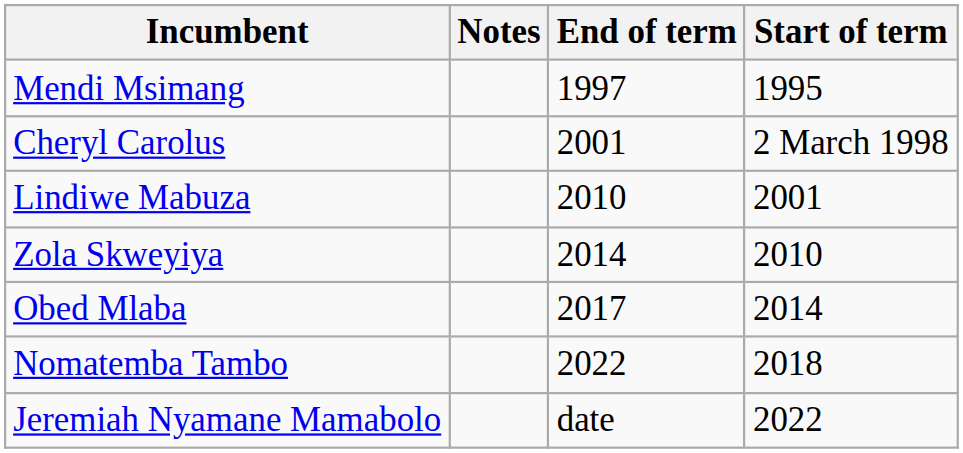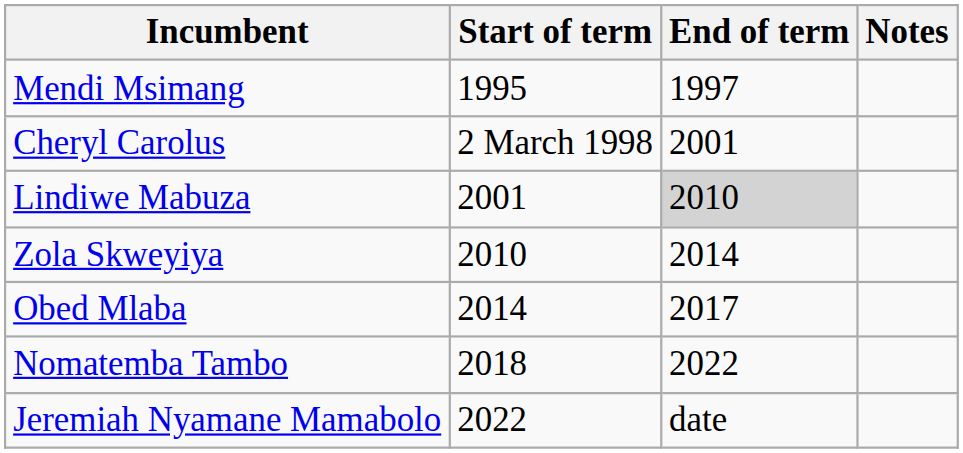 <table class="wikitable">
 <tr>
 <th>Incumbent</th>
+<th>Start of term</th>
+<th>End of term</th>
 <th>Notes</th>
-<th>End of term</th>
-<th>Start of term</th>
 </tr>
 <tr>
 <td><a href='#'>Mendi Msimang</a></td>
+<td>1995</td>
+<td>1997</td>
 <td></td>
-<td>1997</td>
-<td>1995</td>
 </tr>
 <tr>
 <td><a href='#'>Cheryl Carolus</a></td>
+<td>2 March 1998</td>
+<td>2001</td>
 <td></td>
-<td>2001</td>
-<td>2 March 1998</td>
 </tr>
 <tr>
 <td><a href='#'>Lindiwe Mabuza</a></td>
+<td>2001</td>
+<td style="background: lightgrey;">2010</td>
 <td></td>
-<td>2010</td>
-<td>2001</td>
 </tr>
 <tr>
 <td><a href='#'>Zola Skweyiya</a></td>
+<td>2010</td>
+<td>2014</td>
 <td></td>
-<td>2014</td>
-<td>2010</td>
 </tr>
 <tr>
 <td><a href='#'>Obed Mlaba</a></td>
+<td>2014</td>
+<td>2017</td>
 <td></td>
-<td>2017</td>
-<td>2014</td>
 </tr>
 <tr>
 <td><a href='#'>Nomatemba Tambo</a></td>
+<td>2018</td>
+<td>2022</td>
 <td></td>
-<td>2022</td>
-<td>2018</td>
 </tr>
 <tr>
 <td><a href='#'>Jeremiah Nyamane Mamabolo</a></td>
+<td>2022</td>
+<td>date</td>
 <td></td>
-<td>date</td>
-<td>2022</td>
 </tr>
 </table>
